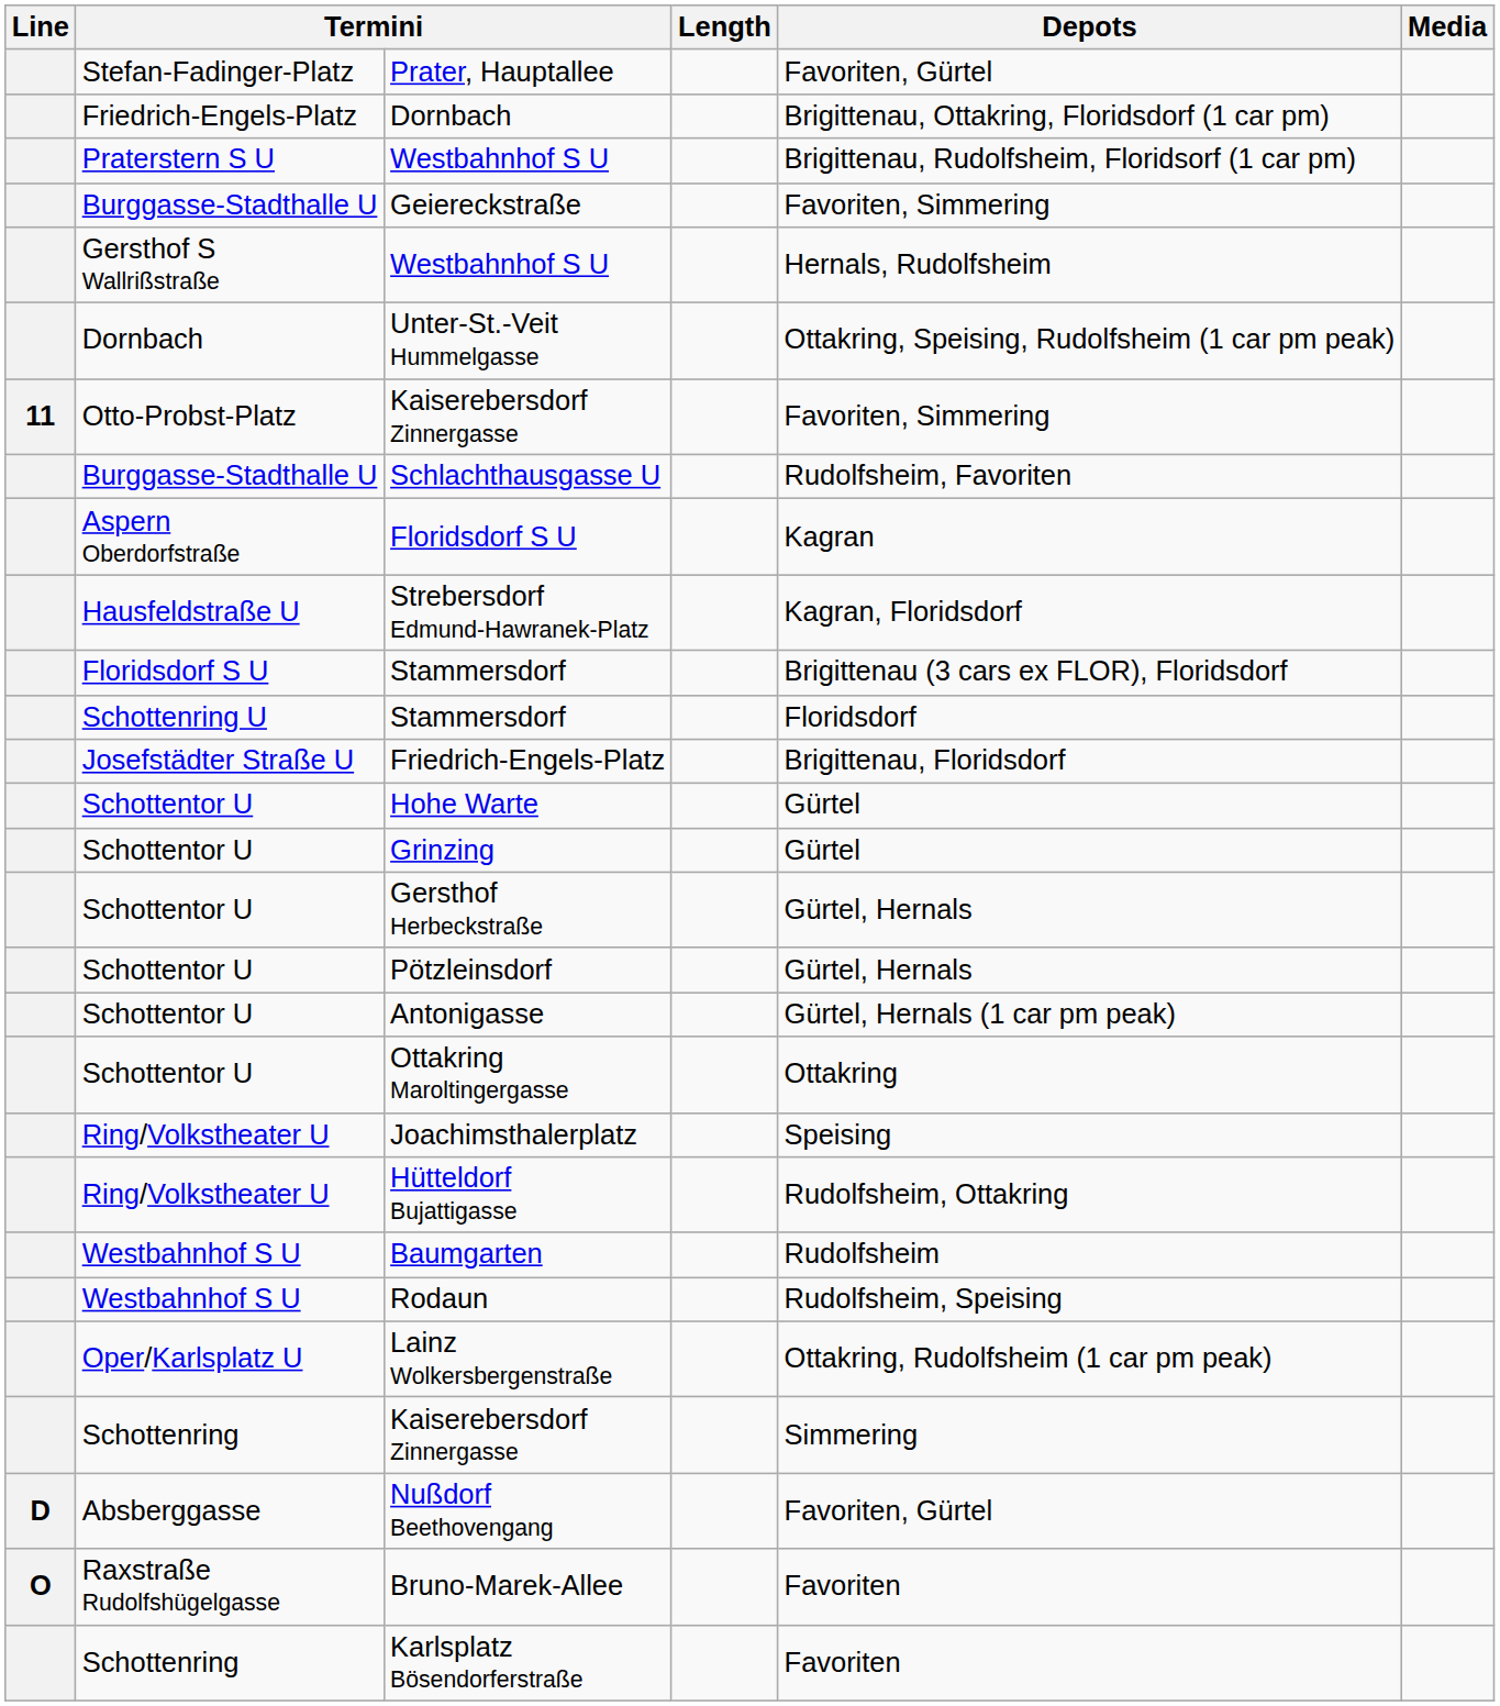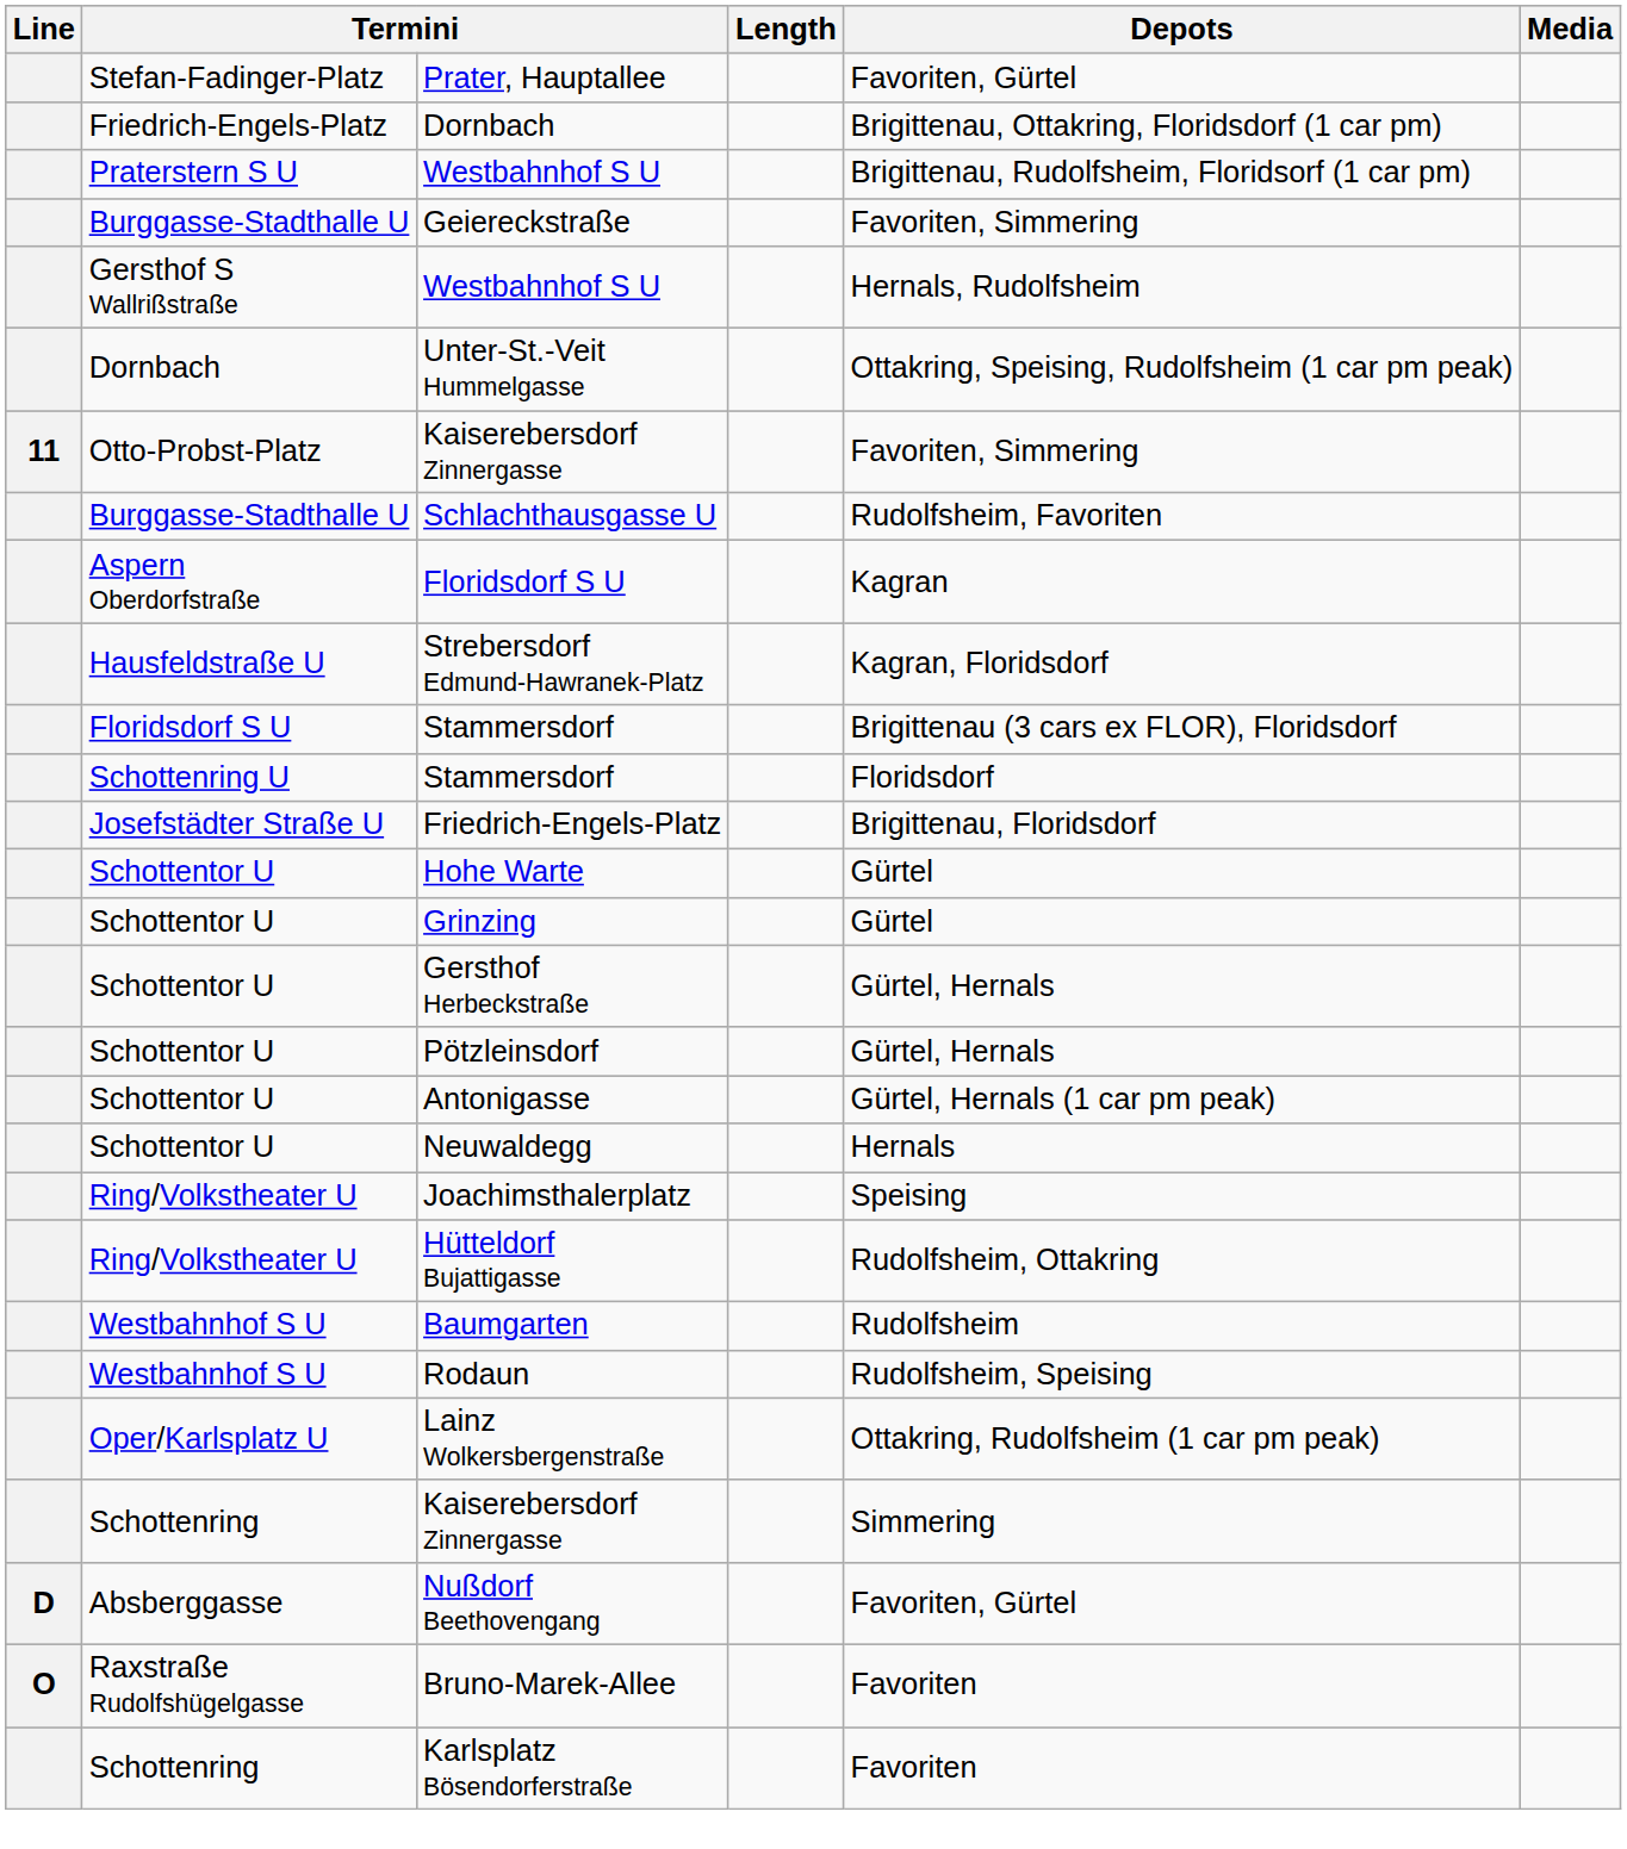 <table class="wikitable sortable">
 <tr>
 <th>Line</th>
 <th colspan="2">Termini</th>
 <th>Length</th>
 <th>Depots</th>
 <th class="unsortable">Media</th>
 </tr>
 <tr>
 <th></th>
 <td>Stefan-Fadinger-Platz</td>
 <td><a href='#'>Prater</a>, Hauptallee</td>
 <td></td>
 <td>Favoriten, Gürtel</td>
 <td></td>
 </tr>
 <tr>
 <th></th>
 <td>Friedrich-Engels-Platz</td>
 <td>Dornbach</td>
 <td></td>
 <td>Brigittenau, Ottakring, Floridsdorf (1 car pm)</td>
 <td></td>
 </tr>
 <tr>
 <th></th>
 <td><a href='#'>Praterstern S U</a></td>
 <td><a href='#'>Westbahnhof S U</a></td>
 <td></td>
 <td>Brigittenau, Rudolfsheim, Floridsorf (1 car pm)</td>
 <td></td>
 </tr>
 <tr>
 <th></th>
 <td><a href='#'>Burggasse-Stadthalle U</a></td>
 <td>Geiereckstraße</td>
 <td></td>
 <td>Favoriten, Simmering</td>
 <td></td>
 </tr>
 <tr>
 <th></th>
 <td>Gersthof S<br><small>Wallrißstraße</small></td>
 <td><a href='#'>Westbahnhof S U</a></td>
 <td></td>
 <td>Hernals, Rudolfsheim</td>
 <td></td>
 </tr>
 <tr>
 <th></th>
 <td>Dornbach</td>
 <td>Unter-St.-Veit<br><small>Hummelgasse</small></td>
 <td></td>
 <td>Ottakring, Speising, Rudolfsheim (1 car pm peak)</td>
 <td></td>
 </tr>
 <tr>
 <th>11</th>
 <td>Otto-Probst-Platz</td>
 <td>Kaiserebersdorf<br><small>Zinnergasse</small></td>
 <td></td>
 <td>Favoriten, Simmering</td>
 <td></td>
 </tr>
 <tr>
 <th></th>
 <td><a href='#'>Burggasse-Stadthalle U</a></td>
 <td><a href='#'>Schlachthausgasse U</a></td>
 <td></td>
 <td>Rudolfsheim, Favoriten</td>
 <td></td>
 </tr>
 <tr>
 <th></th>
 <td><a href='#'>Aspern</a><br><small>Oberdorfstraße</small></td>
 <td><a href='#'>Floridsdorf S U</a></td>
 <td></td>
 <td>Kagran</td>
 <td></td>
 </tr>
 <tr>
 <th></th>
 <td><a href='#'>Hausfeldstraße U</a></td>
 <td>Strebersdorf<br><small>Edmund-Hawranek-Platz</small></td>
 <td></td>
 <td>Kagran, Floridsdorf</td>
 <td></td>
 </tr>
 <tr>
 <th></th>
 <td><a href='#'>Floridsdorf S U</a></td>
 <td>Stammersdorf</td>
 <td></td>
 <td>Brigittenau (3 cars ex FLOR), Floridsdorf</td>
 <td></td>
 </tr>
 <tr>
 <th></th>
 <td><a href='#'>Schottenring U</a></td>
 <td>Stammersdorf</td>
 <td></td>
 <td>Floridsdorf</td>
 <td></td>
 </tr>
 <tr>
 <th></th>
 <td><a href='#'>Josefstädter Straße U</a></td>
 <td>Friedrich-Engels-Platz</td>
 <td></td>
 <td>Brigittenau, Floridsdorf</td>
 <td></td>
 </tr>
 <tr>
 <th></th>
 <td><a href='#'>Schottentor U</a></td>
 <td><a href='#'>Hohe Warte</a></td>
 <td></td>
 <td>Gürtel</td>
 <td></td>
 </tr>
 <tr>
 <th></th>
 <td>Schottentor U</td>
 <td><a href='#'>Grinzing</a></td>
 <td></td>
 <td>Gürtel</td>
 <td></td>
 </tr>
 <tr>
 <th></th>
 <td>Schottentor U</td>
 <td>Gersthof<br><small>Herbeckstraße</small></td>
 <td></td>
 <td>Gürtel, Hernals</td>
 <td></td>
 </tr>
 <tr>
 <th></th>
 <td>Schottentor U</td>
 <td>Pötzleinsdorf</td>
 <td></td>
 <td>Gürtel, Hernals</td>
 <td></td>
 </tr>
 <tr>
 <th></th>
 <td>Schottentor U</td>
 <td>Antonigasse</td>
 <td></td>
 <td>Gürtel, Hernals (1 car pm peak)</td>
 <td></td>
 </tr>
 <tr>
 <th></th>
 <td>Schottentor U</td>
-<td>Ottakring<br><small>Maroltingergasse</small></td>
+<td>Neuwaldegg</td>
 <td></td>
-<td>Ottakring</td>
+<td>Hernals</td>
 <td></td>
 </tr>
 <tr>
 <th></th>
 <td><a href='#'>Ring</a>/<a href='#'>Volkstheater U</a></td>
 <td>Joachimsthalerplatz</td>
 <td></td>
 <td>Speising</td>
 <td></td>
 </tr>
 <tr>
 <th></th>
 <td><a href='#'>Ring</a>/<a href='#'>Volkstheater U</a></td>
 <td><a href='#'>Hütteldorf</a><br><small>Bujattigasse</small></td>
 <td></td>
 <td>Rudolfsheim, Ottakring</td>
 <td></td>
 </tr>
 <tr>
 <th></th>
 <td><a href='#'>Westbahnhof S U</a></td>
 <td><a href='#'>Baumgarten</a></td>
 <td></td>
 <td>Rudolfsheim</td>
 <td></td>
 </tr>
 <tr>
 <th></th>
 <td><a href='#'>Westbahnhof S U</a></td>
 <td>Rodaun</td>
 <td></td>
 <td>Rudolfsheim, Speising</td>
 <td></td>
 </tr>
 <tr>
 <th></th>
 <td><a href='#'>Oper</a>/<a href='#'>Karlsplatz U</a></td>
 <td>Lainz<br><small>Wolkersbergenstraße</small></td>
 <td></td>
 <td>Ottakring, Rudolfsheim (1 car pm peak)</td>
 <td></td>
 </tr>
 <tr>
 <th></th>
 <td>Schottenring</td>
 <td>Kaiserebersdorf<br><small>Zinnergasse</small></td>
 <td></td>
 <td>Simmering</td>
 <td></td>
 </tr>
 <tr>
 <th>D</th>
 <td>Absberggasse</td>
 <td><a href='#'>Nußdorf</a><br><small>Beethovengang</small></td>
 <td></td>
 <td>Favoriten, Gürtel</td>
 <td></td>
 </tr>
 <tr>
 <th>O</th>
 <td>Raxstraße<br><small>Rudolfshügelgasse</small></td>
 <td>Bruno-Marek-Allee</td>
 <td></td>
 <td>Favoriten</td>
 <td></td>
 </tr>
 <tr>
 <th></th>
 <td>Schottenring</td>
 <td>Karlsplatz<br><small>Bösendorferstraße</small></td>
 <td></td>
 <td>Favoriten</td>
 <td></td>
 </tr>
 </table>
